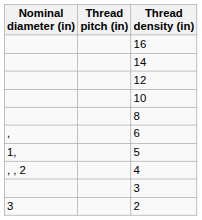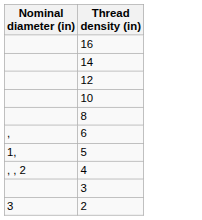 <table class="wikitable">
 <tr>
 <th>Nominal <br>diameter (in)</th>
-<th>Thread <br>pitch (in)</th>
 <th>Thread <br>density (in)</th>
 </tr>
 <tr>
-<td></td>
 <td></td>
 <td>16</td>
 </tr>
 <tr>
 <td></td>
-<td></td>
 <td>14</td>
 </tr>
 <tr>
-<td></td>
 <td></td>
 <td>12</td>
 </tr>
 <tr>
 <td></td>
-<td></td>
 <td>10</td>
 </tr>
 <tr>
-<td></td>
 <td></td>
 <td>8</td>
 </tr>
 <tr>
 <td>, </td>
-<td></td>
 <td>6</td>
 </tr>
 <tr>
 <td>1, </td>
-<td></td>
 <td>5</td>
 </tr>
 <tr>
 <td>, , 2</td>
-<td></td>
 <td>4</td>
 </tr>
 <tr>
-<td></td>
 <td></td>
 <td>3</td>
 </tr>
 <tr>
 <td>3</td>
-<td></td>
 <td>2</td>
 </tr>
 </table>
